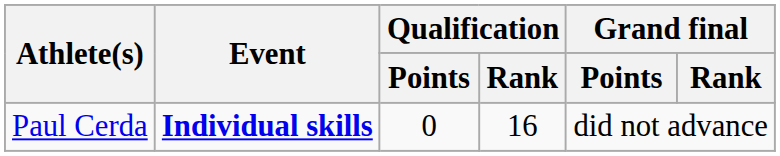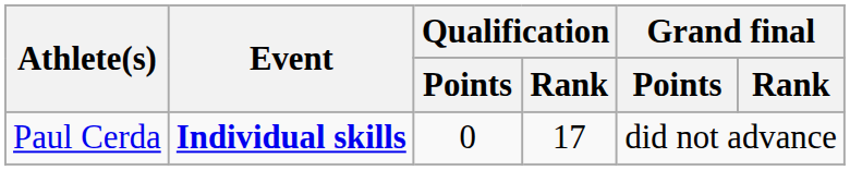 <table class="wikitable">
 <tr>
 <th rowspan="2">Athlete(s)</th>
 <th rowspan="2">Event</th>
 <th colspan="2">Qualification</th>
 <th colspan="2">Grand final</th>
 </tr>
 <tr>
 <th>Points</th>
 <th>Rank</th>
 <th>Points</th>
 <th>Rank</th>
 </tr>
 <tr>
 <td><a href='#'>Paul Cerda</a></td>
 <td><strong><a href='#'>Individual skills</a></strong></td>
 <td align="center">0</td>
-<td align="center">16</td>
+<td align="center">17</td>
 <td align="center" colspan=2>did not advance</td>
 </tr>
 </table>
